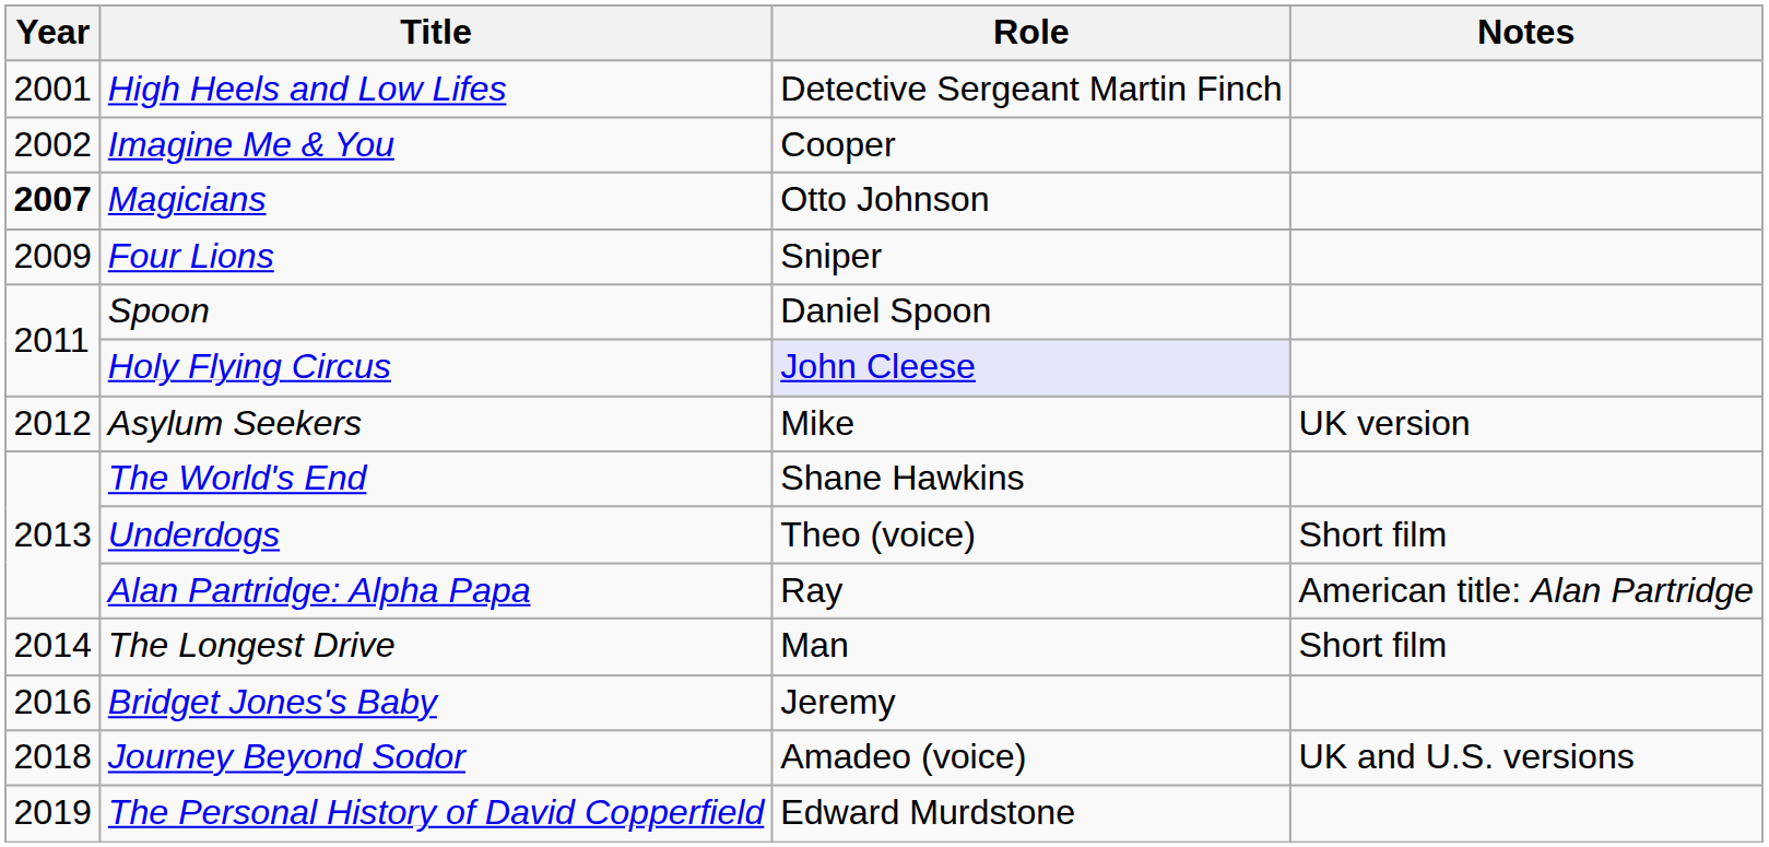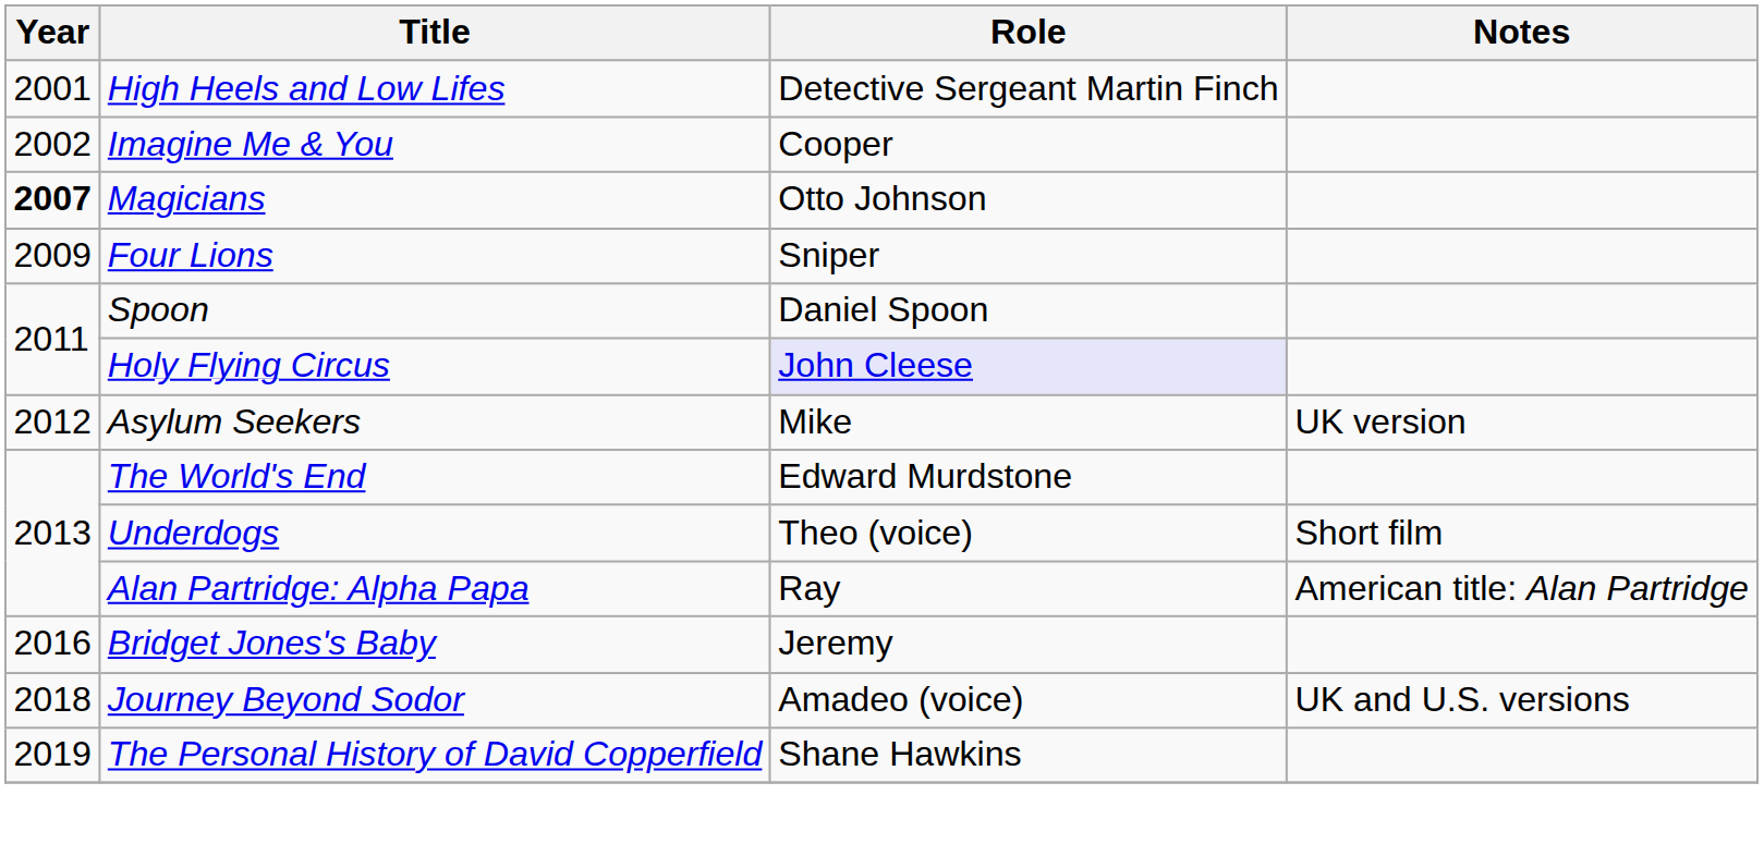 <table class="wikitable sortable">
 <tr>
 <th>Year</th>
 <th>Title</th>
 <th>Role</th>
 <th class="unsortable">Notes</th>
 </tr>
 <tr>
 <td>2001</td>
 <td><em><a href='#'>High Heels and Low Lifes</a></em></td>
 <td>Detective Sergeant Martin Finch</td>
 <td></td>
 </tr>
 <tr>
 <td>2002</td>
 <td><em><a href='#'>Imagine Me & You</a></em></td>
 <td>Cooper</td>
 <td></td>
 </tr>
 <tr>
 <td><strong>2007</strong></td>
 <td><em><a href='#'>Magicians</a></em></td>
 <td>Otto Johnson</td>
 <td></td>
 </tr>
 <tr>
 <td>2009</td>
 <td><em><a href='#'>Four Lions</a></em></td>
 <td>Sniper</td>
 <td></td>
 </tr>
 <tr>
 <td rowspan="2">2011</td>
 <td><em>Spoon</em></td>
 <td>Daniel Spoon</td>
 <td></td>
 </tr>
 <tr>
 <td><em><a href='#'>Holy Flying Circus</a></em></td>
 <td style="background: lavender;"><a href='#'>John Cleese</a></td>
 <td></td>
 </tr>
 <tr>
 <td>2012</td>
 <td><em>Asylum Seekers</em></td>
 <td>Mike</td>
 <td>UK version</td>
 </tr>
 <tr>
 <td rowspan="3">2013</td>
 <td><em><a href='#'>The World's End</a></em></td>
-<td>Shane Hawkins</td>
+<td>Edward Murdstone</td>
 <td></td>
 </tr>
 <tr>
 <td><em><a href='#'>Underdogs</a></em></td>
 <td>Theo (voice)</td>
 <td>Short film</td>
 </tr>
 <tr>
 <td><em><a href='#'>Alan Partridge: Alpha Papa</a></em></td>
 <td>Ray</td>
 <td>American title: <em>Alan Partridge</em></td>
-</tr>
-<tr>
-<td>2014</td>
-<td><em>The Longest Drive</em></td>
-<td>Man</td>
-<td>Short film</td>
 </tr>
 <tr>
 <td>2016</td>
 <td><em><a href='#'>Bridget Jones's Baby</a></em></td>
 <td>Jeremy</td>
 <td></td>
 </tr>
 <tr>
 <td>2018</td>
 <td><em><a href='#'>Journey Beyond Sodor</a></em></td>
 <td>Amadeo (voice)</td>
 <td>UK and U.S. versions</td>
 </tr>
 <tr>
 <td>2019</td>
 <td><em><a href='#'>The Personal History of David Copperfield</a></em></td>
-<td>Edward Murdstone</td>
+<td>Shane Hawkins</td>
 <td></td>
 </tr>
 <tr>
 </tr>
 </table>
